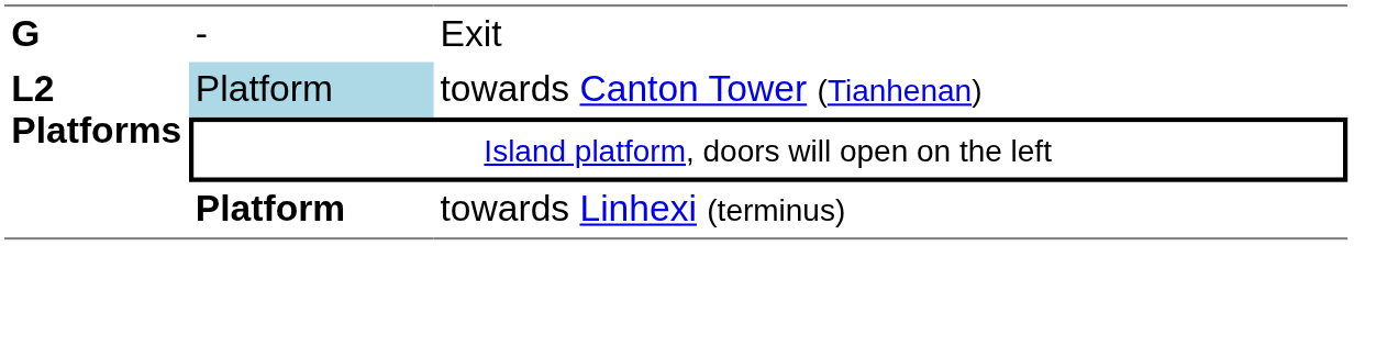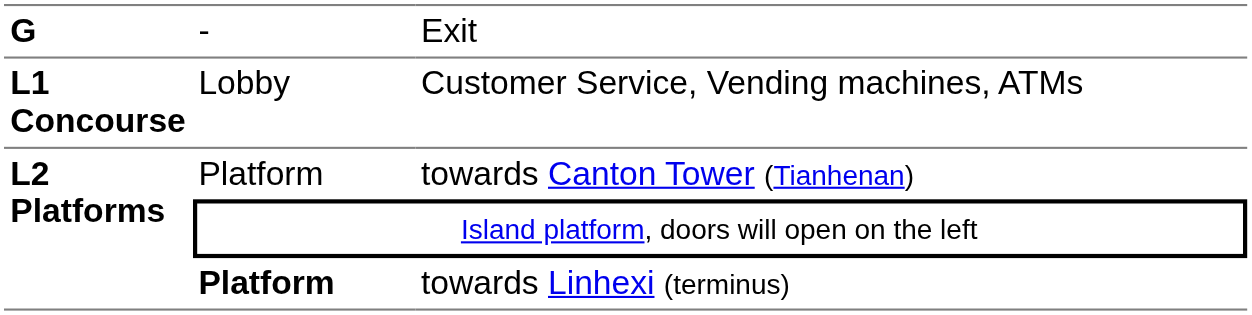 <table table border=0 cellspacing=0 cellpadding=3>
 <tr>
 <td style="border-top:solid 1px gray;" width=50 valign=top><strong>G</strong></td>
 <td style="border-top:solid 1px gray;" width=100 valign=top>-</td>
 <td style="border-top:solid 1px gray;" width=390 valign=top>Exit</td>
 </tr>
 <tr>
+<td style="border-bottom:solid 1px gray; border-top:solid 1px gray;" valign=top width=50><strong>L1<br>Concourse</strong></td>
+<td style="border-bottom:solid 1px gray; border-top:solid 1px gray;" valign=top width=100>Lobby</td>
+<td style="border-bottom:solid 1px gray; border-top:solid 1px gray;" valign=top width=390>Customer Service, Vending machines, ATMs</td>
+</tr>
+<tr>
 <td style="border-bottom:solid 1px gray;" width=50 valign=top rowspan=3><strong>L2<br>Platforms</strong></td>
-<td style="background: lightblue;">Platform </td>
+<td>Platform </td>
 <td>  towards <a href='#'>Canton Tower</a> <small>(<a href='#'>Tianhenan</a>)</small></td>
 </tr>
 <tr>
 <td style="border-right:solid 2px black;border-left:solid 2px black;border-top:solid 2px black;border-bottom:solid 2px black;text-align:center;" colspan=2><small><a href='#'>Island platform</a>, doors will open on the left</small></td>
 </tr>
 <tr>
 <td style="border-bottom:solid 1px gray;"><strong>Platform </strong></td>
 <td style="border-bottom:solid 1px gray;"> towards <a href='#'>Linhexi</a> <small>(terminus)</small> </td>
 </tr>
 </table>
